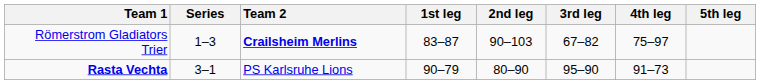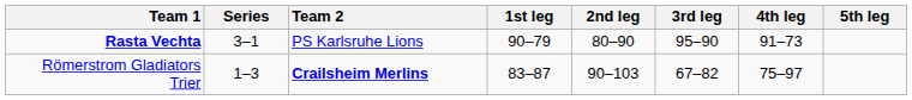 <table class="wikitable" style="text-align:center;">
 <tr>
 <th width="200" style="text-align:right;">Team 1</th>
 <th width="80">Series</th>
 <th width="200" style="text-align:left;">Team 2</th>
 <th width="80">1st leg</th>
 <th width="80">2nd leg</th>
 <th width="80">3rd leg</th>
 <th width="80">4th leg</th>
 <th width="80">5th leg</th>
 </tr>
 <tr>
+<td align="right"><strong><a href='#'>Rasta Vechta</a></strong></td>
+<td>3–1</td>
+<td align="left"><a href='#'>PS Karlsruhe Lions</a></td>
+<td>90–79</td>
+<td>80–90</td>
+<td>95–90</td>
+<td>91–73</td>
+<td></td>
+</tr>
+<tr>
 <td align="right"><a href='#'>Römerstrom Gladiators Trier</a></td>
 <td>1–3</td>
 <td align="left"><strong><a href='#'>Crailsheim Merlins</a></strong></td>
 <td>83–87</td>
 <td>90–103</td>
 <td>67–82</td>
 <td>75–97</td>
 <td></td>
 </tr>
-<tr>
-<td align="right"><strong><a href='#'>Rasta Vechta</a></strong></td>
-<td>3–1</td>
-<td align="left"><a href='#'>PS Karlsruhe Lions</a></td>
-<td>90–79</td>
-<td>80–90</td>
-<td>95–90</td>
-<td>91–73</td>
-<td></td>
-</tr>
 </table>
